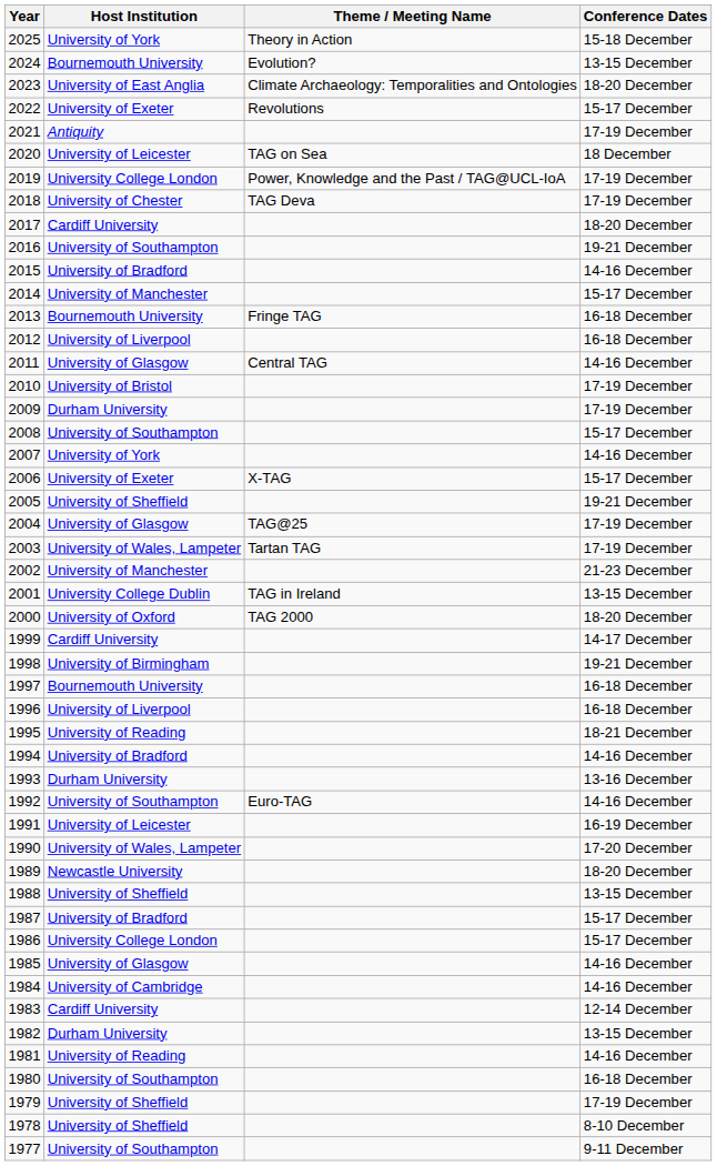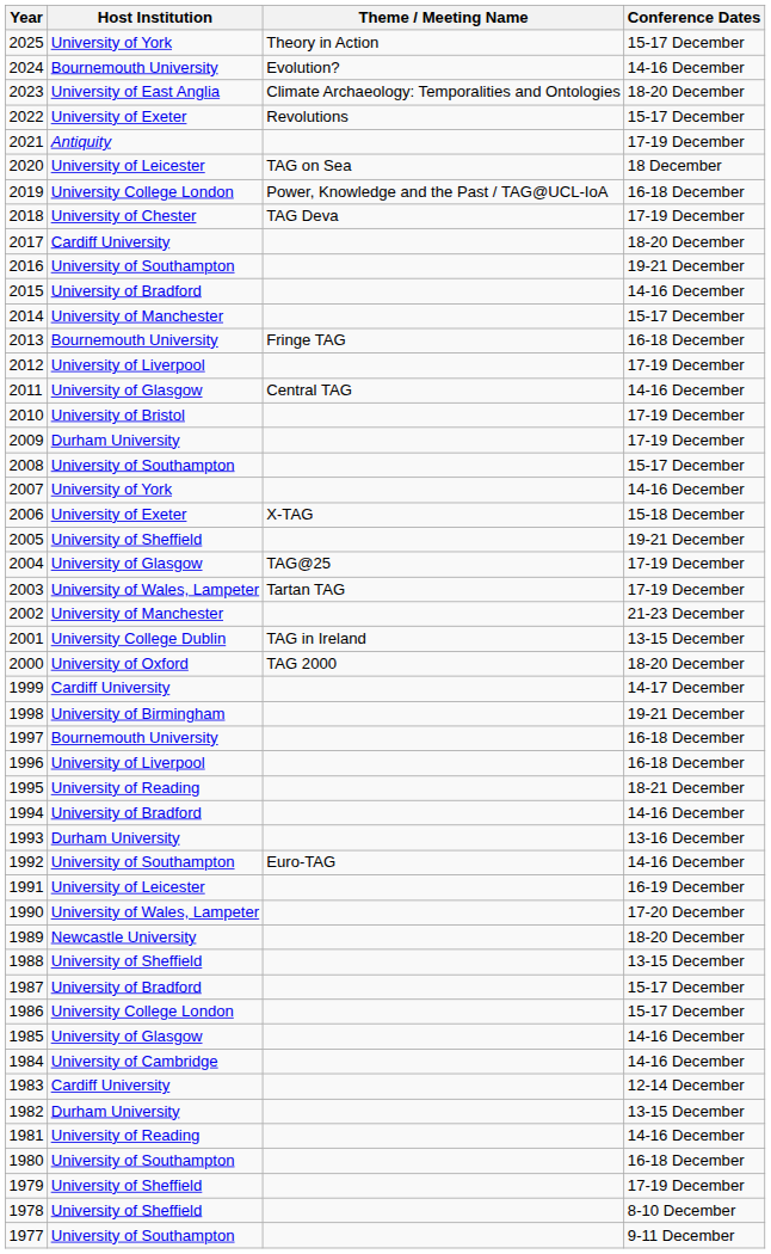 <table class="wikitable sortable">
 <tr>
 <th>Year</th>
 <th>Host Institution</th>
 <th>Theme / Meeting Name</th>
 <th>Conference Dates</th>
 </tr>
 <tr>
 <td>2025</td>
 <td><a href='#'>University of York</a></td>
 <td>Theory in Action</td>
-<td>15-18 December</td>
+<td>15-17 December</td>
 </tr>
 <tr>
 <td>2024</td>
 <td><a href='#'>Bournemouth University</a></td>
 <td>Evolution?</td>
-<td>13-15 December</td>
+<td>14-16 December</td>
 </tr>
 <tr>
 <td>2023</td>
 <td><a href='#'>University of East Anglia</a></td>
 <td>Climate Archaeology: Temporalities and Ontologies</td>
 <td>18-20 December</td>
 </tr>
 <tr>
 <td>2022</td>
 <td><a href='#'>University of Exeter</a></td>
 <td>Revolutions</td>
 <td>15-17 December</td>
 </tr>
 <tr>
 <td>2021</td>
 <td><a href='#'><em>Antiquity</em></a></td>
 <td></td>
 <td>17-19 December</td>
 </tr>
 <tr>
 <td>2020</td>
 <td><a href='#'>University of Leicester</a></td>
 <td>TAG on Sea</td>
 <td>18 December</td>
 </tr>
 <tr>
 <td>2019</td>
 <td><a href='#'>University College London</a></td>
 <td>Power, Knowledge and the Past / TAG@UCL-IoA</td>
-<td>17-19 December</td>
+<td>16-18 December</td>
 </tr>
 <tr>
 <td>2018</td>
 <td><a href='#'>University of Chester</a></td>
 <td>TAG Deva</td>
 <td>17-19 December</td>
 </tr>
 <tr>
 <td>2017</td>
 <td><a href='#'>Cardiff University</a></td>
 <td></td>
 <td>18-20 December</td>
 </tr>
 <tr>
 <td>2016</td>
 <td><a href='#'>University of Southampton</a></td>
 <td></td>
 <td>19-21 December</td>
 </tr>
 <tr>
 <td>2015</td>
 <td><a href='#'>University of Bradford</a></td>
 <td></td>
 <td>14-16 December</td>
 </tr>
 <tr>
 <td>2014</td>
 <td><a href='#'>University of Manchester</a></td>
 <td></td>
 <td>15-17 December</td>
 </tr>
 <tr>
 <td>2013</td>
 <td><a href='#'>Bournemouth University</a></td>
 <td>Fringe TAG</td>
 <td>16-18 December</td>
 </tr>
 <tr>
 <td>2012</td>
 <td><a href='#'>University of Liverpool</a></td>
 <td></td>
-<td>16-18 December</td>
+<td>17-19 December</td>
 </tr>
 <tr>
 <td>2011</td>
 <td><a href='#'>University of Glasgow</a></td>
 <td>Central TAG</td>
 <td>14-16 December</td>
 </tr>
 <tr>
 <td>2010</td>
 <td><a href='#'>University of Bristol</a></td>
 <td></td>
 <td>17-19 December</td>
 </tr>
 <tr>
 <td>2009</td>
 <td><a href='#'>Durham University</a></td>
 <td></td>
 <td>17-19 December</td>
 </tr>
 <tr>
 <td>2008</td>
 <td><a href='#'>University of Southampton</a></td>
 <td></td>
 <td>15-17 December</td>
 </tr>
 <tr>
 <td>2007</td>
 <td><a href='#'>University of York</a></td>
 <td></td>
 <td>14-16 December</td>
 </tr>
 <tr>
 <td>2006</td>
 <td><a href='#'>University of Exeter</a></td>
 <td>X-TAG</td>
-<td>15-17 December</td>
+<td>15-18 December</td>
 </tr>
 <tr>
 <td>2005</td>
 <td><a href='#'>University of Sheffield</a></td>
 <td></td>
 <td>19-21 December</td>
 </tr>
 <tr>
 <td>2004</td>
 <td><a href='#'>University of Glasgow</a></td>
 <td>TAG@25</td>
 <td>17-19 December</td>
 </tr>
 <tr>
 <td>2003</td>
 <td><a href='#'>University of Wales, Lampeter</a></td>
 <td>Tartan TAG</td>
 <td>17-19 December</td>
 </tr>
 <tr>
 <td>2002</td>
 <td><a href='#'>University of Manchester</a></td>
 <td></td>
 <td>21-23 December</td>
 </tr>
 <tr>
 <td>2001</td>
 <td><a href='#'>University College Dublin</a></td>
 <td>TAG in Ireland</td>
 <td>13-15 December</td>
 </tr>
 <tr>
 <td>2000</td>
 <td><a href='#'>University of Oxford</a></td>
 <td>TAG 2000</td>
 <td>18-20 December</td>
 </tr>
 <tr>
 <td>1999</td>
 <td><a href='#'>Cardiff University</a></td>
 <td></td>
 <td>14-17 December</td>
 </tr>
 <tr>
 <td>1998</td>
 <td><a href='#'>University of Birmingham</a></td>
 <td></td>
 <td>19-21 December</td>
 </tr>
 <tr>
 <td>1997</td>
 <td><a href='#'>Bournemouth University</a></td>
 <td></td>
 <td>16-18 December</td>
 </tr>
 <tr>
 <td>1996</td>
 <td><a href='#'>University of Liverpool</a></td>
 <td></td>
 <td>16-18 December</td>
 </tr>
 <tr>
 <td>1995</td>
 <td><a href='#'>University of Reading</a></td>
 <td></td>
 <td>18-21 December</td>
 </tr>
 <tr>
 <td>1994</td>
 <td><a href='#'>University of Bradford</a></td>
 <td></td>
 <td>14-16 December</td>
 </tr>
 <tr>
 <td>1993</td>
 <td><a href='#'>Durham University</a></td>
 <td></td>
 <td>13-16 December</td>
 </tr>
 <tr>
 <td>1992</td>
 <td><a href='#'>University of Southampton</a></td>
 <td>Euro-TAG</td>
 <td>14-16 December</td>
 </tr>
 <tr>
 <td>1991</td>
 <td><a href='#'>University of Leicester</a></td>
 <td></td>
 <td>16-19 December</td>
 </tr>
 <tr>
 <td>1990</td>
 <td><a href='#'>University of Wales, Lampeter</a></td>
 <td></td>
 <td>17-20 December</td>
 </tr>
 <tr>
 <td>1989</td>
 <td><a href='#'>Newcastle University</a></td>
 <td></td>
 <td>18-20 December</td>
 </tr>
 <tr>
 <td>1988</td>
 <td><a href='#'>University of Sheffield</a></td>
 <td></td>
 <td>13-15 December</td>
 </tr>
 <tr>
 <td>1987</td>
 <td><a href='#'>University of Bradford</a></td>
 <td></td>
 <td>15-17 December</td>
 </tr>
 <tr>
 <td>1986</td>
 <td><a href='#'>University College London</a></td>
 <td></td>
 <td>15-17 December</td>
 </tr>
 <tr>
 <td>1985</td>
 <td><a href='#'>University of Glasgow</a></td>
 <td></td>
 <td>14-16 December</td>
 </tr>
 <tr>
 <td>1984</td>
 <td><a href='#'>University of Cambridge</a></td>
 <td></td>
 <td>14-16 December</td>
 </tr>
 <tr>
 <td>1983</td>
 <td><a href='#'>Cardiff University</a></td>
 <td></td>
 <td>12-14 December</td>
 </tr>
 <tr>
 <td>1982</td>
 <td><a href='#'>Durham University</a></td>
 <td></td>
 <td>13-15 December</td>
 </tr>
 <tr>
 <td>1981</td>
 <td><a href='#'>University of Reading</a></td>
 <td></td>
 <td>14-16 December</td>
 </tr>
 <tr>
 <td>1980</td>
 <td><a href='#'>University of Southampton</a></td>
 <td></td>
 <td>16-18 December</td>
 </tr>
 <tr>
 <td>1979</td>
 <td><a href='#'>University of Sheffield</a></td>
 <td></td>
 <td>17-19 December</td>
 </tr>
 <tr>
 <td>1978</td>
 <td><a href='#'>University of Sheffield</a></td>
 <td></td>
 <td>8-10 December</td>
 </tr>
 <tr>
 <td>1977</td>
 <td><a href='#'>University of Southampton</a></td>
 <td></td>
 <td>9-11 December</td>
 </tr>
 </table>
